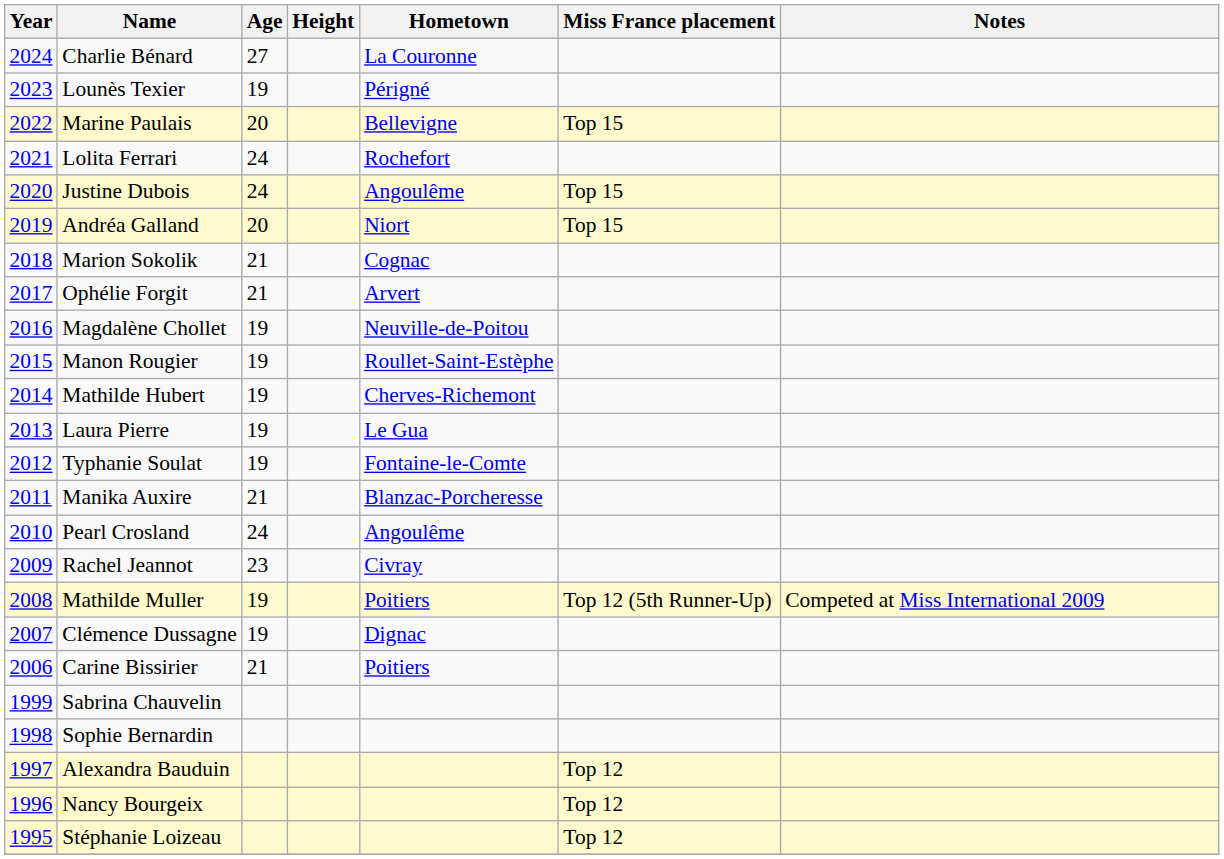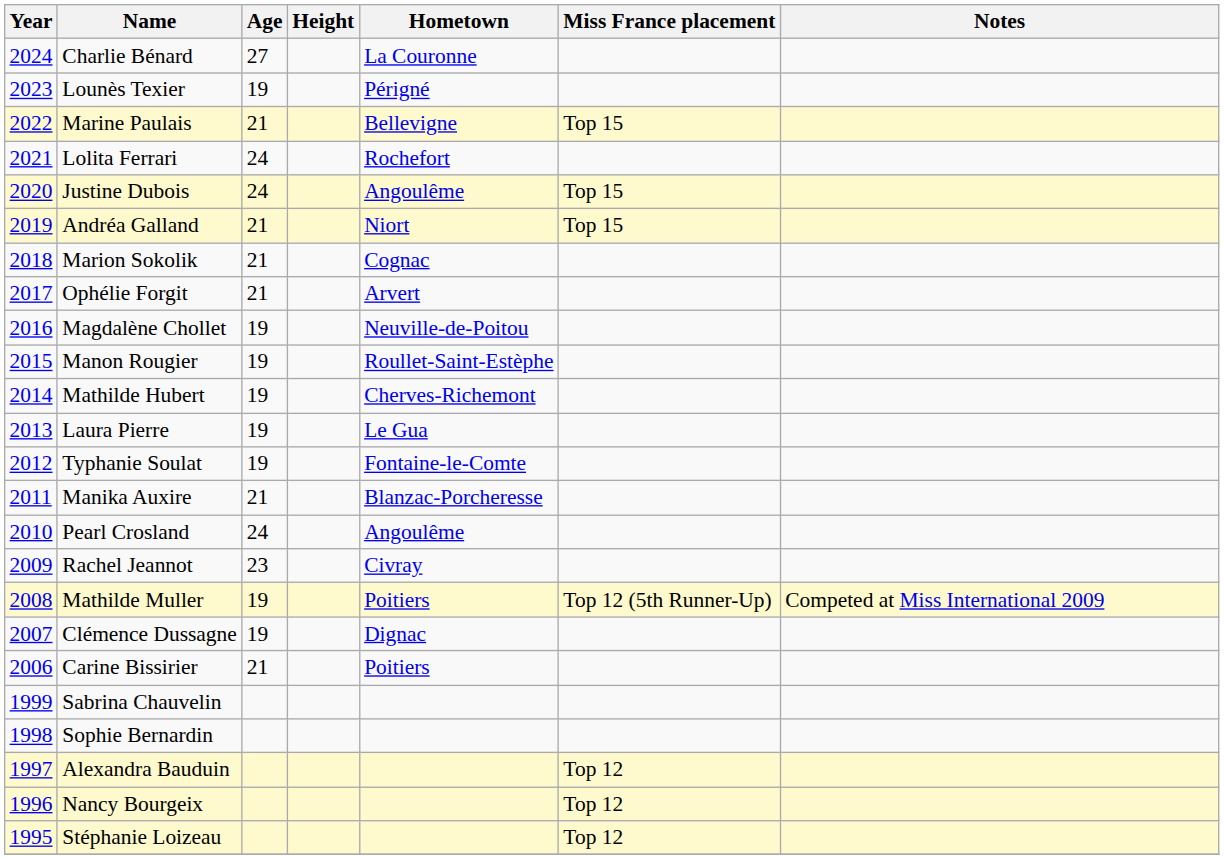 <table class="wikitable sortable">
 <tr>
 <th>Year</th>
 <th>Name</th>
 <th>Age</th>
 <th>Height</th>
 <th>Hometown</th>
 <th>Miss France placement</th>
 <th width=320>Notes</th>
 </tr>
 <tr>
 <td><a href='#'>2024</a></td>
 <td>Charlie Bénard</td>
 <td>27</td>
 <td></td>
 <td><a href='#'>La Couronne</a></td>
 <td></td>
 <td></td>
 </tr>
 <tr>
 <td><a href='#'>2023</a></td>
 <td>Lounès Texier</td>
 <td>19</td>
 <td></td>
 <td><a href='#'>Périgné</a></td>
 <td></td>
 <td></td>
 </tr>
 <tr bgcolor=#FFFACD>
 <td><a href='#'>2022</a></td>
 <td>Marine Paulais</td>
-<td>20</td>
+<td>21</td>
 <td></td>
 <td><a href='#'>Bellevigne</a></td>
 <td>Top 15</td>
 <td></td>
 </tr>
 <tr>
 <td><a href='#'>2021</a></td>
 <td>Lolita Ferrari</td>
 <td>24</td>
 <td></td>
 <td><a href='#'>Rochefort</a></td>
 <td></td>
 <td></td>
 </tr>
 <tr bgcolor=#FFFACD>
 <td><a href='#'>2020</a></td>
 <td>Justine Dubois</td>
 <td>24</td>
 <td></td>
 <td><a href='#'>Angoulême</a></td>
 <td>Top 15</td>
 <td></td>
 </tr>
 <tr bgcolor=#FFFACD>
 <td><a href='#'>2019</a></td>
 <td>Andréa Galland</td>
-<td>20</td>
+<td>21</td>
 <td></td>
 <td><a href='#'>Niort</a></td>
 <td>Top 15</td>
 <td></td>
 </tr>
 <tr>
 <td><a href='#'>2018</a></td>
 <td>Marion Sokolik</td>
 <td>21</td>
 <td></td>
 <td><a href='#'>Cognac</a></td>
 <td></td>
 <td></td>
 </tr>
 <tr>
 <td><a href='#'>2017</a></td>
 <td>Ophélie Forgit</td>
 <td>21</td>
 <td></td>
 <td><a href='#'>Arvert</a></td>
 <td></td>
 <td></td>
 </tr>
 <tr>
 <td><a href='#'>2016</a></td>
 <td>Magdalène Chollet</td>
 <td>19</td>
 <td></td>
 <td><a href='#'>Neuville-de-Poitou</a></td>
 <td></td>
 <td></td>
 </tr>
 <tr>
 <td><a href='#'>2015</a></td>
 <td>Manon Rougier</td>
 <td>19</td>
 <td></td>
 <td><a href='#'>Roullet-Saint-Estèphe</a></td>
 <td></td>
 <td></td>
 </tr>
 <tr>
 <td><a href='#'>2014</a></td>
 <td>Mathilde Hubert</td>
 <td>19</td>
 <td></td>
 <td><a href='#'>Cherves-Richemont</a></td>
 <td></td>
 <td></td>
 </tr>
 <tr>
 <td><a href='#'>2013</a></td>
 <td>Laura Pierre</td>
 <td>19</td>
 <td></td>
 <td><a href='#'>Le Gua</a></td>
 <td></td>
 <td></td>
 </tr>
 <tr>
 <td><a href='#'>2012</a></td>
 <td>Typhanie Soulat</td>
 <td>19</td>
 <td></td>
 <td><a href='#'>Fontaine-le-Comte</a></td>
 <td></td>
 <td></td>
 </tr>
 <tr>
 <td><a href='#'>2011</a></td>
 <td>Manika Auxire</td>
 <td>21</td>
 <td></td>
 <td><a href='#'>Blanzac-Porcheresse</a></td>
 <td></td>
 <td></td>
 </tr>
 <tr>
 <td><a href='#'>2010</a></td>
 <td>Pearl Crosland</td>
 <td>24</td>
 <td></td>
 <td><a href='#'>Angoulême</a></td>
 <td></td>
 <td></td>
 </tr>
 <tr>
 <td><a href='#'>2009</a></td>
 <td>Rachel Jeannot</td>
 <td>23</td>
 <td></td>
 <td><a href='#'>Civray</a></td>
 <td></td>
 <td></td>
 </tr>
 <tr bgcolor=#FFFACD>
 <td><a href='#'>2008</a></td>
 <td>Mathilde Muller</td>
 <td>19</td>
 <td></td>
 <td><a href='#'>Poitiers</a></td>
 <td>Top 12 (5th Runner-Up)</td>
 <td>Competed at <a href='#'>Miss International 2009</a></td>
 </tr>
 <tr>
 <td><a href='#'>2007</a></td>
 <td>Clémence Dussagne</td>
 <td>19</td>
 <td></td>
 <td><a href='#'>Dignac</a></td>
 <td></td>
 <td></td>
 </tr>
 <tr>
 <td><a href='#'>2006</a></td>
 <td>Carine Bissirier</td>
 <td>21</td>
 <td></td>
 <td><a href='#'>Poitiers</a></td>
 <td></td>
 <td></td>
 </tr>
 <tr>
 <td><a href='#'>1999</a></td>
 <td>Sabrina Chauvelin</td>
 <td></td>
 <td></td>
 <td></td>
 <td></td>
 <td></td>
 </tr>
 <tr>
 <td><a href='#'>1998</a></td>
 <td>Sophie Bernardin</td>
 <td></td>
 <td></td>
 <td></td>
 <td></td>
 <td></td>
 </tr>
 <tr bgcolor=#FFFACD>
 <td><a href='#'>1997</a></td>
 <td>Alexandra Bauduin</td>
 <td></td>
 <td></td>
 <td></td>
 <td>Top 12</td>
 <td></td>
 </tr>
 <tr bgcolor=#FFFACD>
 <td><a href='#'>1996</a></td>
 <td>Nancy Bourgeix</td>
 <td></td>
 <td></td>
 <td></td>
 <td>Top 12</td>
 <td></td>
 </tr>
 <tr bgcolor=#FFFACD>
 <td><a href='#'>1995</a></td>
 <td>Stéphanie Loizeau</td>
 <td></td>
 <td></td>
 <td></td>
 <td>Top 12</td>
 <td></td>
 </tr>
 <tr>
 </tr>
 </table>
